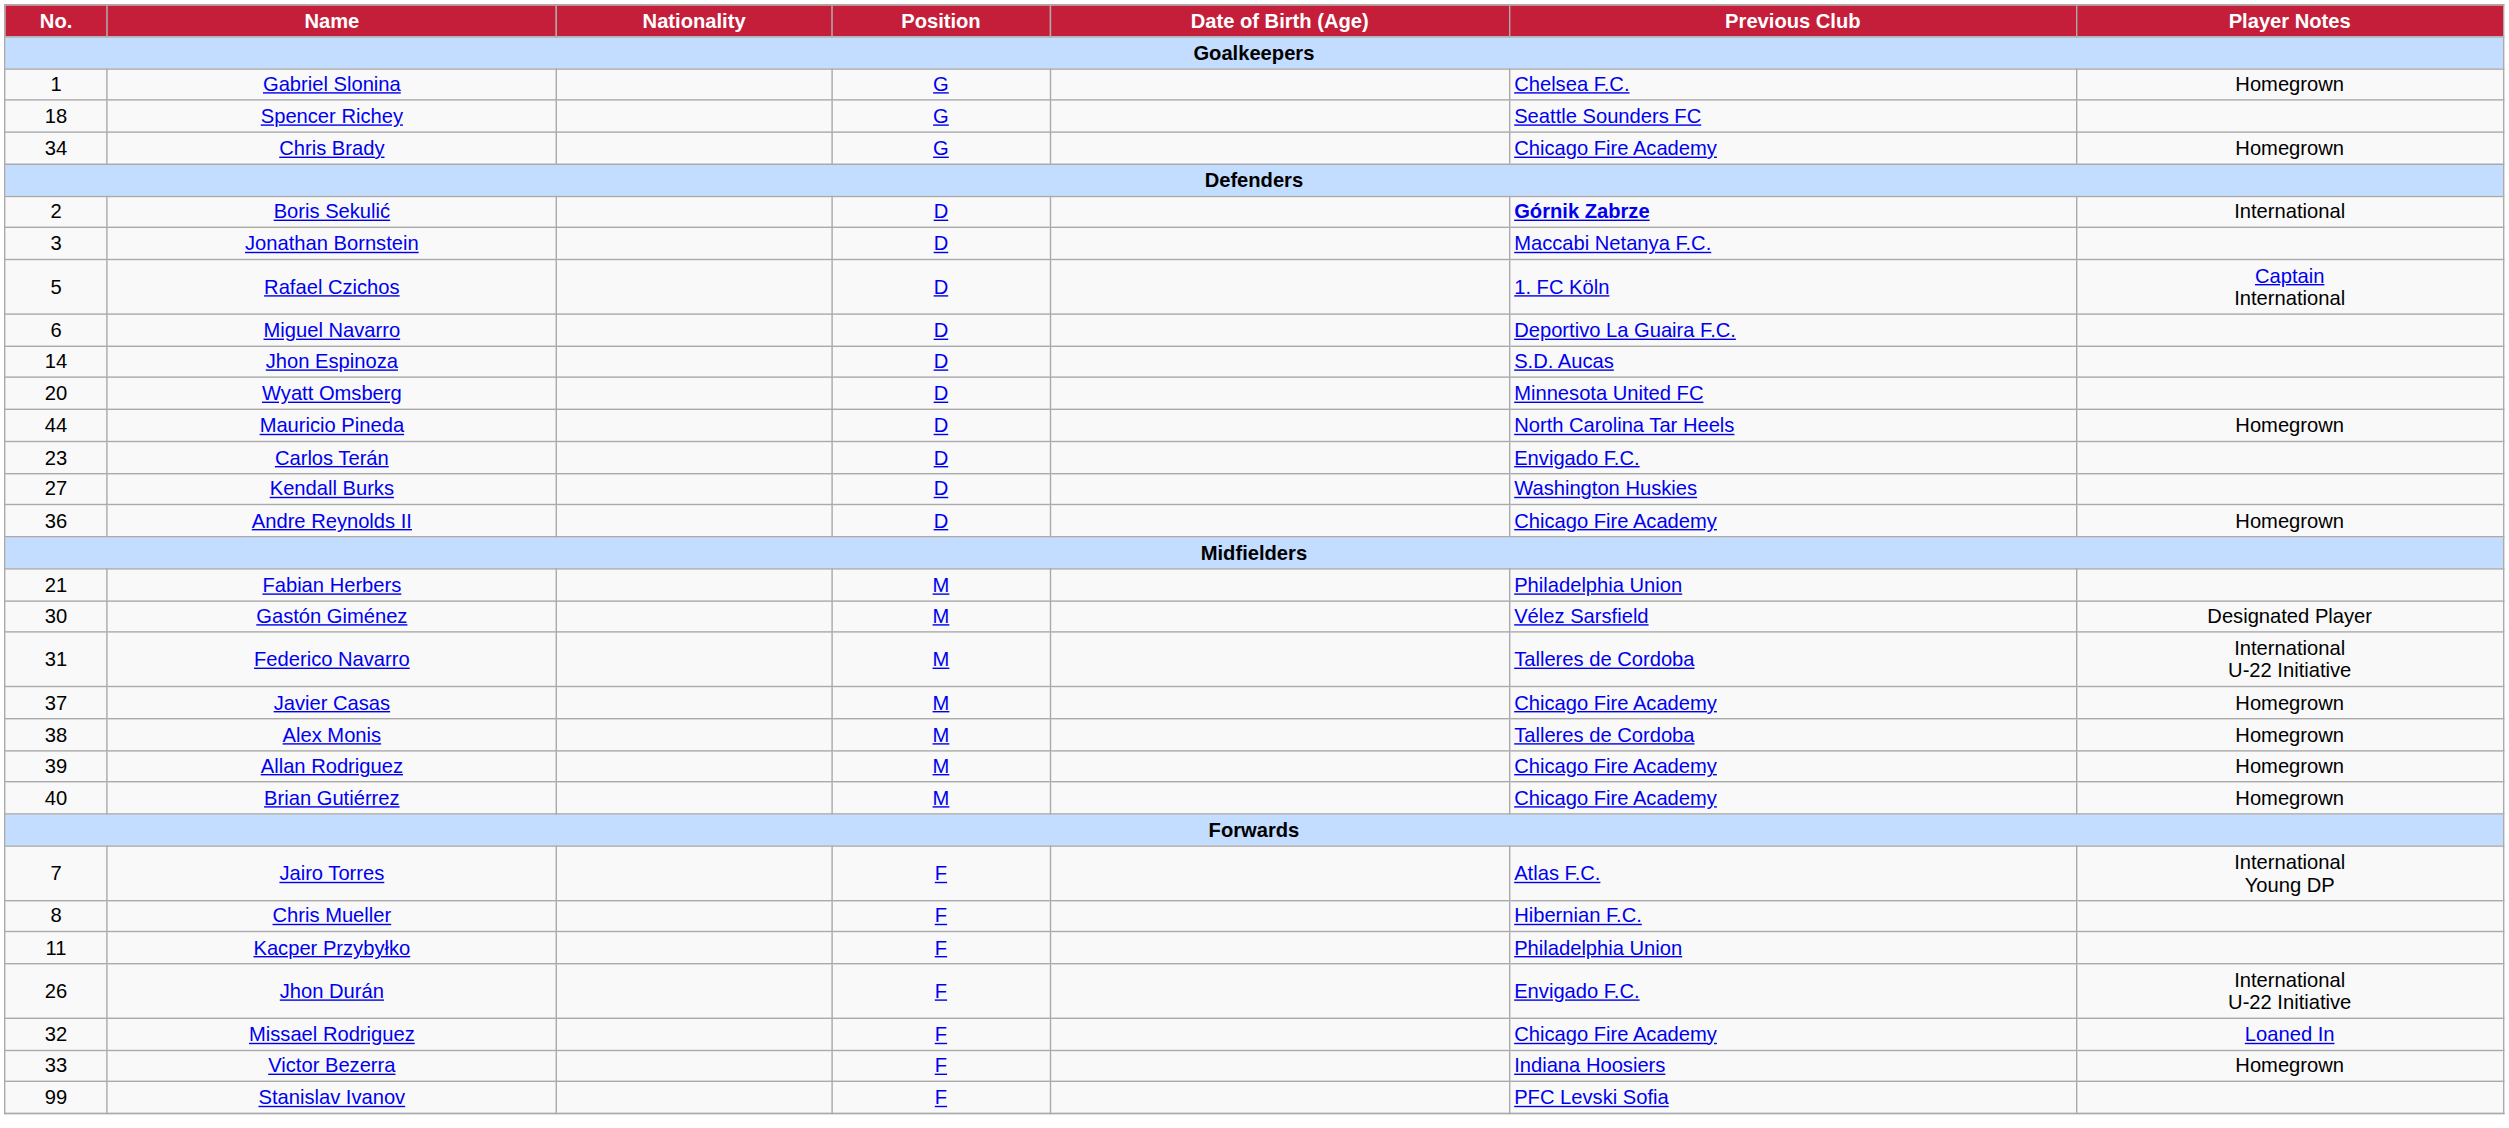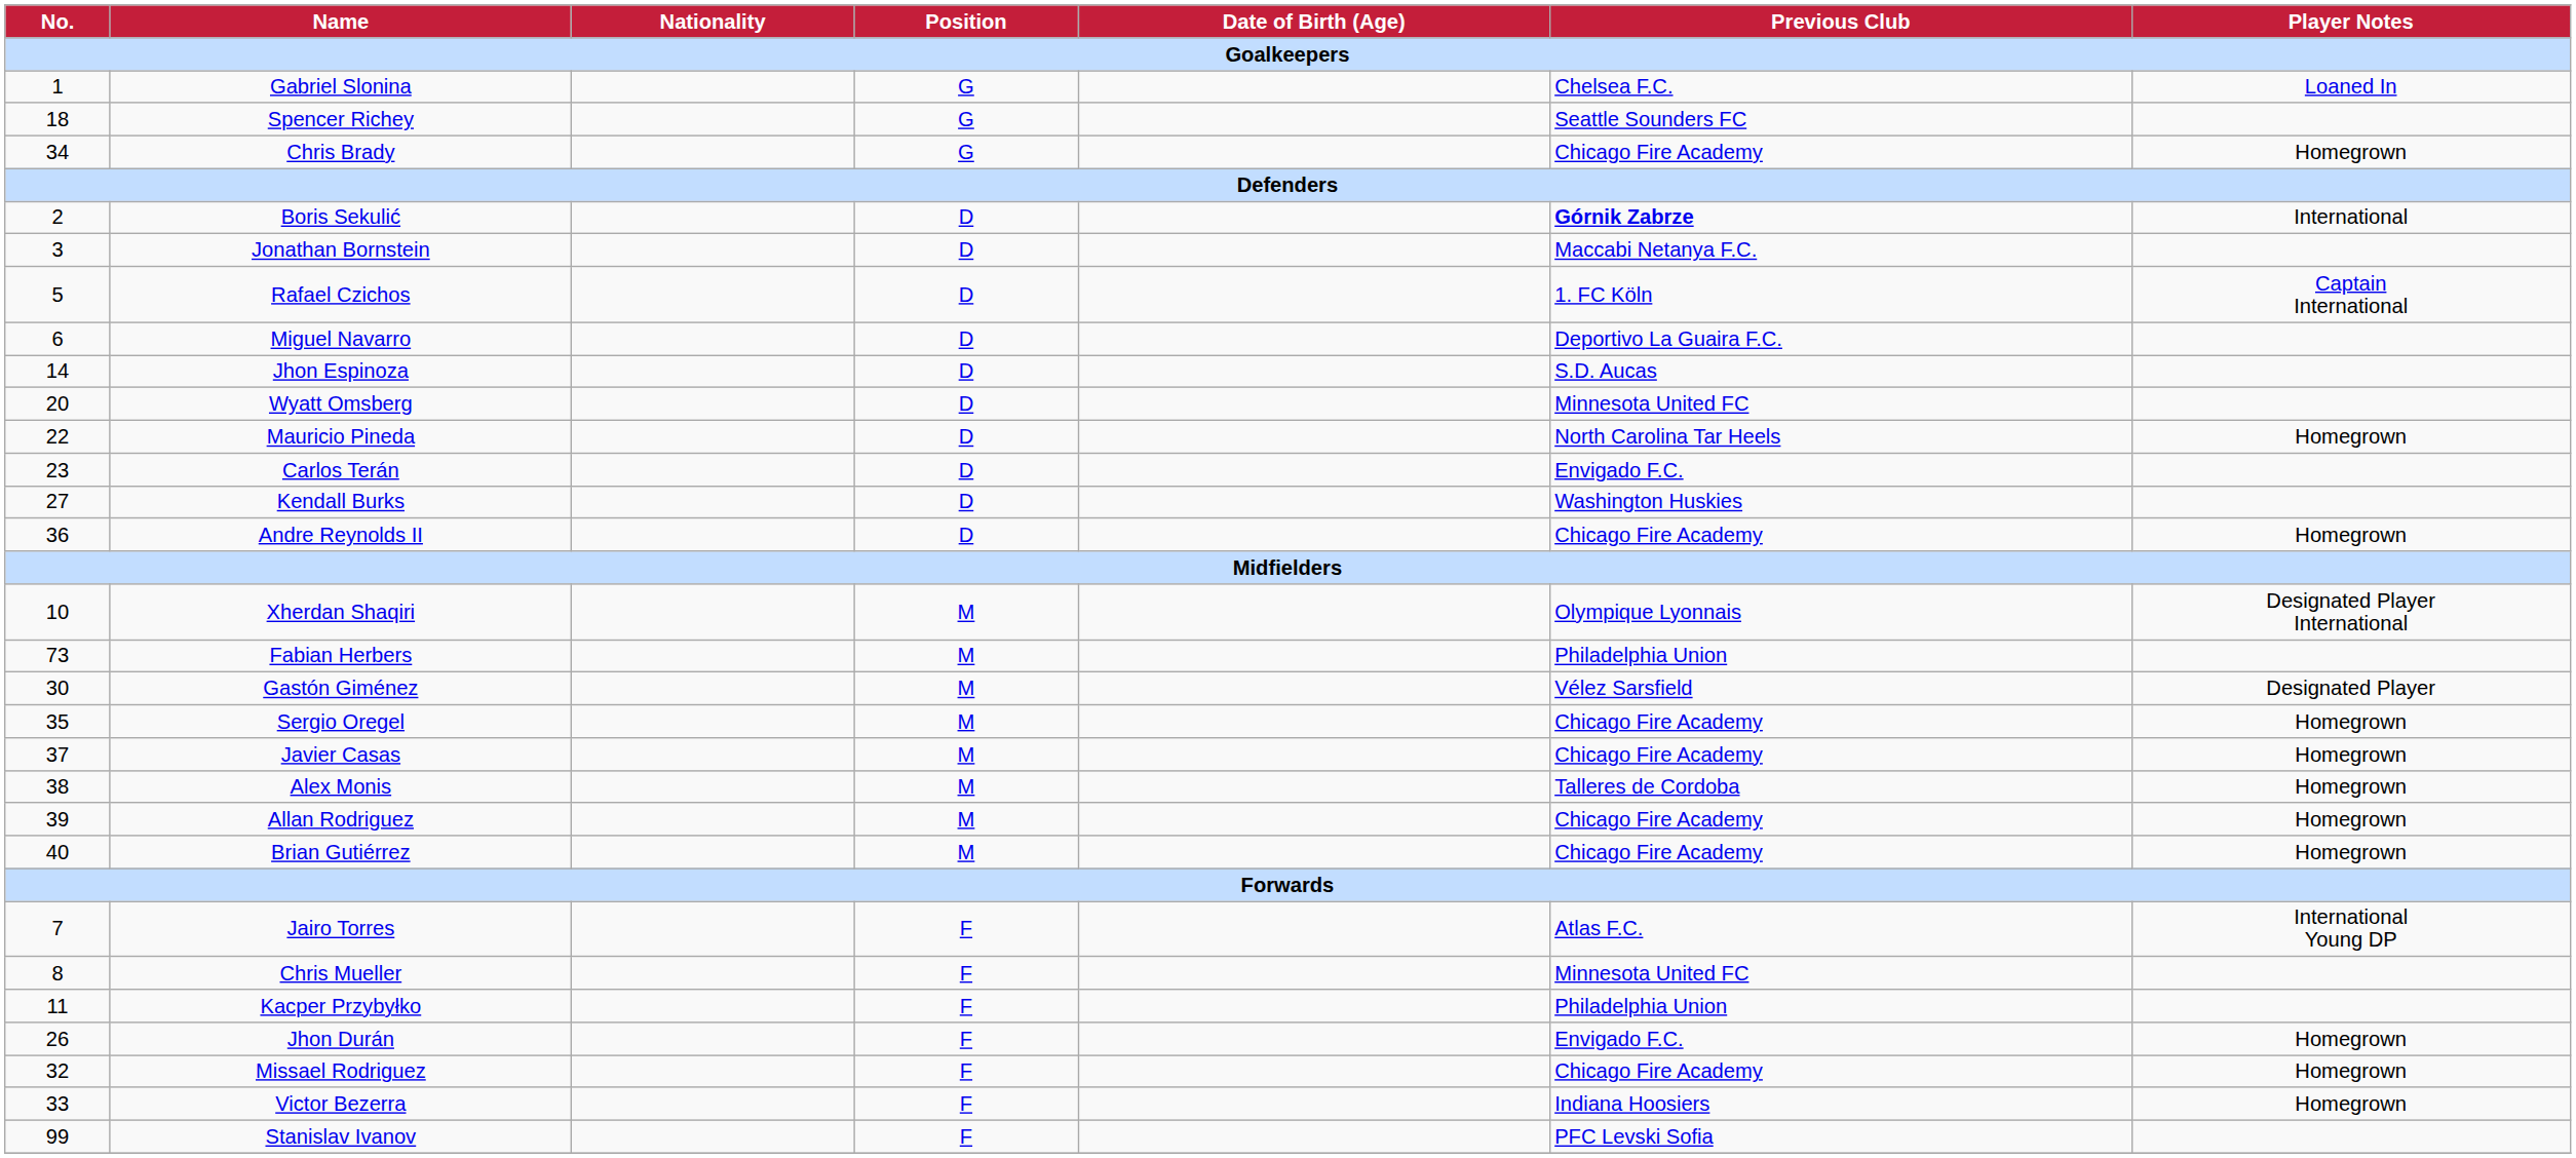 <table class="wikitable" style="text-align:center; font-size:90%; width:90%;">
 <tr>
 <th style="background:#C41E3A; color:white; text-align:center;">No.</th>
 <th style="background:#C41E3A; color:white; text-align:center;">Name</th>
 <th style="background:#C41E3A; color:white; text-align:center;">Nationality</th>
 <th style="background:#C41E3A; color:white; text-align:center;">Position</th>
 <th style="background:#C41E3A; color:white; text-align:center;">Date of Birth (Age)</th>
 <th style="background:#C41E3A; color:white; text-align:center;">Previous Club</th>
 <th style="background:#C41E3A; color:white; text-align:center;">Player Notes</th>
 </tr>
 <tr>
 <th colspan="7" style="background:#c2ddff; color:black; text-align:center;">Goalkeepers</th>
 </tr>
 <tr>
 <td>1</td>
 <td><a href='#'>Gabriel Slonina</a></td>
 <td></td>
 <td><a href='#'>G</a></td>
 <td></td>
 <td align="left"> <a href='#'>Chelsea F.C.</a></td>
-<td>Homegrown</td>
+<td><a href='#'>Loaned In</a></td>
 </tr>
 <tr>
 <td>18</td>
 <td><a href='#'>Spencer Richey</a></td>
 <td></td>
 <td><a href='#'>G</a></td>
 <td></td>
 <td align="left"> <a href='#'>Seattle Sounders FC</a></td>
 <td></td>
 </tr>
 <tr>
 <td>34</td>
 <td><a href='#'>Chris Brady</a></td>
 <td></td>
 <td><a href='#'>G</a></td>
 <td></td>
 <td align="left"> <a href='#'>Chicago Fire Academy</a></td>
 <td>Homegrown</td>
 </tr>
 <tr>
 <th colspan="7" style="background:#c2ddff; color:black; text-align:center;">Defenders</th>
 </tr>
 <tr>
 <td>2</td>
 <td><a href='#'>Boris Sekulić</a></td>
 <td></td>
 <td><a href='#'>D</a></td>
 <td></td>
 <td align="left"><strong> <a href='#'>Górnik Zabrze</a></strong></td>
 <td>International</td>
 </tr>
 <tr>
 <td>3</td>
 <td><a href='#'>Jonathan Bornstein</a></td>
 <td></td>
 <td><a href='#'>D</a></td>
 <td></td>
 <td align="left"> <a href='#'>Maccabi Netanya F.C.</a></td>
 <td></td>
 </tr>
 <tr>
 <td>5</td>
 <td><a href='#'>Rafael Czichos</a></td>
 <td></td>
 <td><a href='#'>D</a></td>
 <td></td>
 <td align="left"> <a href='#'>1. FC Köln</a></td>
 <td><a href='#'>Captain</a><br>International</td>
 </tr>
 <tr>
 <td>6</td>
 <td><a href='#'>Miguel Navarro</a></td>
 <td></td>
 <td><a href='#'>D</a></td>
 <td></td>
 <td align="left"> <a href='#'>Deportivo La Guaira F.C.</a></td>
 <td></td>
 </tr>
 <tr>
 <td>14</td>
 <td><a href='#'>Jhon Espinoza</a></td>
 <td></td>
 <td><a href='#'>D</a></td>
 <td></td>
 <td align="left"> <a href='#'>S.D. Aucas</a></td>
 <td></td>
 </tr>
 <tr>
 <td>20</td>
 <td><a href='#'>Wyatt Omsberg</a></td>
 <td></td>
 <td><a href='#'>D</a></td>
 <td></td>
 <td align="left"> <a href='#'>Minnesota United FC</a></td>
 <td></td>
 </tr>
 <tr>
-<td>44</td>
+<td>22</td>
 <td><a href='#'>Mauricio Pineda</a></td>
 <td></td>
 <td><a href='#'>D</a></td>
 <td></td>
 <td align="left"> <a href='#'>North Carolina Tar Heels</a></td>
 <td>Homegrown</td>
 </tr>
 <tr>
 <td>23</td>
 <td><a href='#'>Carlos Terán</a></td>
 <td></td>
 <td><a href='#'>D</a></td>
 <td></td>
 <td align="left"> <a href='#'>Envigado F.C.</a></td>
 <td></td>
 </tr>
 <tr>
 <td>27</td>
 <td><a href='#'>Kendall Burks</a></td>
 <td></td>
 <td><a href='#'>D</a></td>
 <td></td>
 <td align="left"> <a href='#'>Washington Huskies</a></td>
 <td></td>
 </tr>
 <tr>
 <td>36</td>
 <td><a href='#'>Andre Reynolds II</a></td>
 <td></td>
 <td><a href='#'>D</a></td>
 <td></td>
 <td align="left"> <a href='#'>Chicago Fire Academy</a></td>
 <td>Homegrown</td>
 </tr>
 <tr>
 <th colspan="7" style="background:#c2ddff; color:black; text-align:center;">Midfielders</th>
 </tr>
 <tr>
-<td>21</td>
+<td>10</td>
+<td><a href='#'>Xherdan Shaqiri</a></td>
+<td></td>
+<td><a href='#'>M</a></td>
+<td></td>
+<td align="left"> <a href='#'>Olympique Lyonnais</a></td>
+<td>Designated Player<br>International</td>
+</tr>
+<tr>
+<td>73</td>
 <td><a href='#'>Fabian Herbers</a></td>
 <td></td>
 <td><a href='#'>M</a></td>
 <td></td>
 <td align="left"> <a href='#'>Philadelphia Union</a></td>
 <td></td>
 </tr>
 <tr>
 <td>30</td>
 <td><a href='#'>Gastón Giménez</a></td>
 <td></td>
 <td><a href='#'>M</a></td>
 <td></td>
 <td align="left"> <a href='#'>Vélez Sarsfield</a></td>
 <td>Designated Player</td>
 </tr>
 <tr>
-<td>31</td>
-<td><a href='#'>Federico Navarro</a></td>
+<td>35</td>
+<td><a href='#'>Sergio Oregel</a></td>
 <td></td>
 <td><a href='#'>M</a></td>
 <td></td>
-<td align="left"> <a href='#'>Talleres de Cordoba</a></td>
-<td>International<br>U-22 Initiative</td>
+<td align="left"> <a href='#'>Chicago Fire Academy</a></td>
+<td>Homegrown</td>
 </tr>
 <tr>
 <td>37</td>
 <td><a href='#'>Javier Casas</a></td>
 <td></td>
 <td><a href='#'>M</a></td>
 <td></td>
 <td align="left"> <a href='#'>Chicago Fire Academy</a></td>
 <td>Homegrown</td>
 </tr>
 <tr>
 <td>38</td>
 <td><a href='#'>Alex Monis</a></td>
 <td></td>
 <td><a href='#'>M</a></td>
 <td></td>
 <td align="left"> <a href='#'>Talleres de Cordoba</a></td>
 <td>Homegrown</td>
 </tr>
 <tr>
 <td>39</td>
 <td><a href='#'>Allan Rodriguez</a></td>
 <td></td>
 <td><a href='#'>M</a></td>
 <td></td>
 <td align="left"> <a href='#'>Chicago Fire Academy</a></td>
 <td>Homegrown</td>
 </tr>
 <tr>
 <td>40</td>
 <td><a href='#'>Brian Gutiérrez</a></td>
 <td></td>
 <td><a href='#'>M</a></td>
 <td></td>
 <td align="left"> <a href='#'>Chicago Fire Academy</a></td>
 <td>Homegrown</td>
 </tr>
 <tr>
 <th colspan="7" style="background:#c2ddff; color:black; text-align:center;">Forwards</th>
 </tr>
 <tr>
 <td>7</td>
 <td><a href='#'>Jairo Torres</a></td>
 <td></td>
 <td><a href='#'>F</a></td>
 <td></td>
 <td align="left"> <a href='#'>Atlas F.C.</a></td>
 <td>International<br>Young DP</td>
 </tr>
 <tr>
 <td>8</td>
 <td><a href='#'>Chris Mueller</a></td>
 <td></td>
 <td><a href='#'>F</a></td>
 <td></td>
-<td align="left"> <a href='#'>Hibernian F.C.</a></td>
+<td align="left"> <a href='#'>Minnesota United FC</a></td>
 <td></td>
 </tr>
 <tr>
 <td>11</td>
 <td><a href='#'>Kacper Przybyłko</a></td>
 <td></td>
 <td><a href='#'>F</a></td>
 <td></td>
 <td align="left"> <a href='#'>Philadelphia Union</a></td>
 <td></td>
 </tr>
 <tr>
 <td>26</td>
 <td><a href='#'>Jhon Durán</a></td>
 <td></td>
 <td><a href='#'>F</a></td>
 <td></td>
 <td align="left"> <a href='#'>Envigado F.C.</a></td>
-<td>International<br>U-22 Initiative</td>
+<td>Homegrown</td>
 </tr>
 <tr>
 <td>32</td>
 <td><a href='#'>Missael Rodriguez</a></td>
 <td></td>
 <td><a href='#'>F</a></td>
 <td></td>
 <td align="left"> <a href='#'>Chicago Fire Academy</a></td>
-<td><a href='#'>Loaned In</a></td>
+<td>Homegrown</td>
 </tr>
 <tr>
 <td>33</td>
 <td><a href='#'>Victor Bezerra</a></td>
 <td></td>
 <td><a href='#'>F</a></td>
 <td></td>
 <td align="left"> <a href='#'>Indiana Hoosiers</a></td>
 <td>Homegrown</td>
 </tr>
 <tr>
 <td>99</td>
 <td><a href='#'>Stanislav Ivanov</a></td>
 <td></td>
 <td><a href='#'>F</a></td>
 <td></td>
 <td align="left"> <a href='#'>PFC Levski Sofia</a></td>
 <td></td>
 </tr>
 <tr>
 </tr>
 </table>
